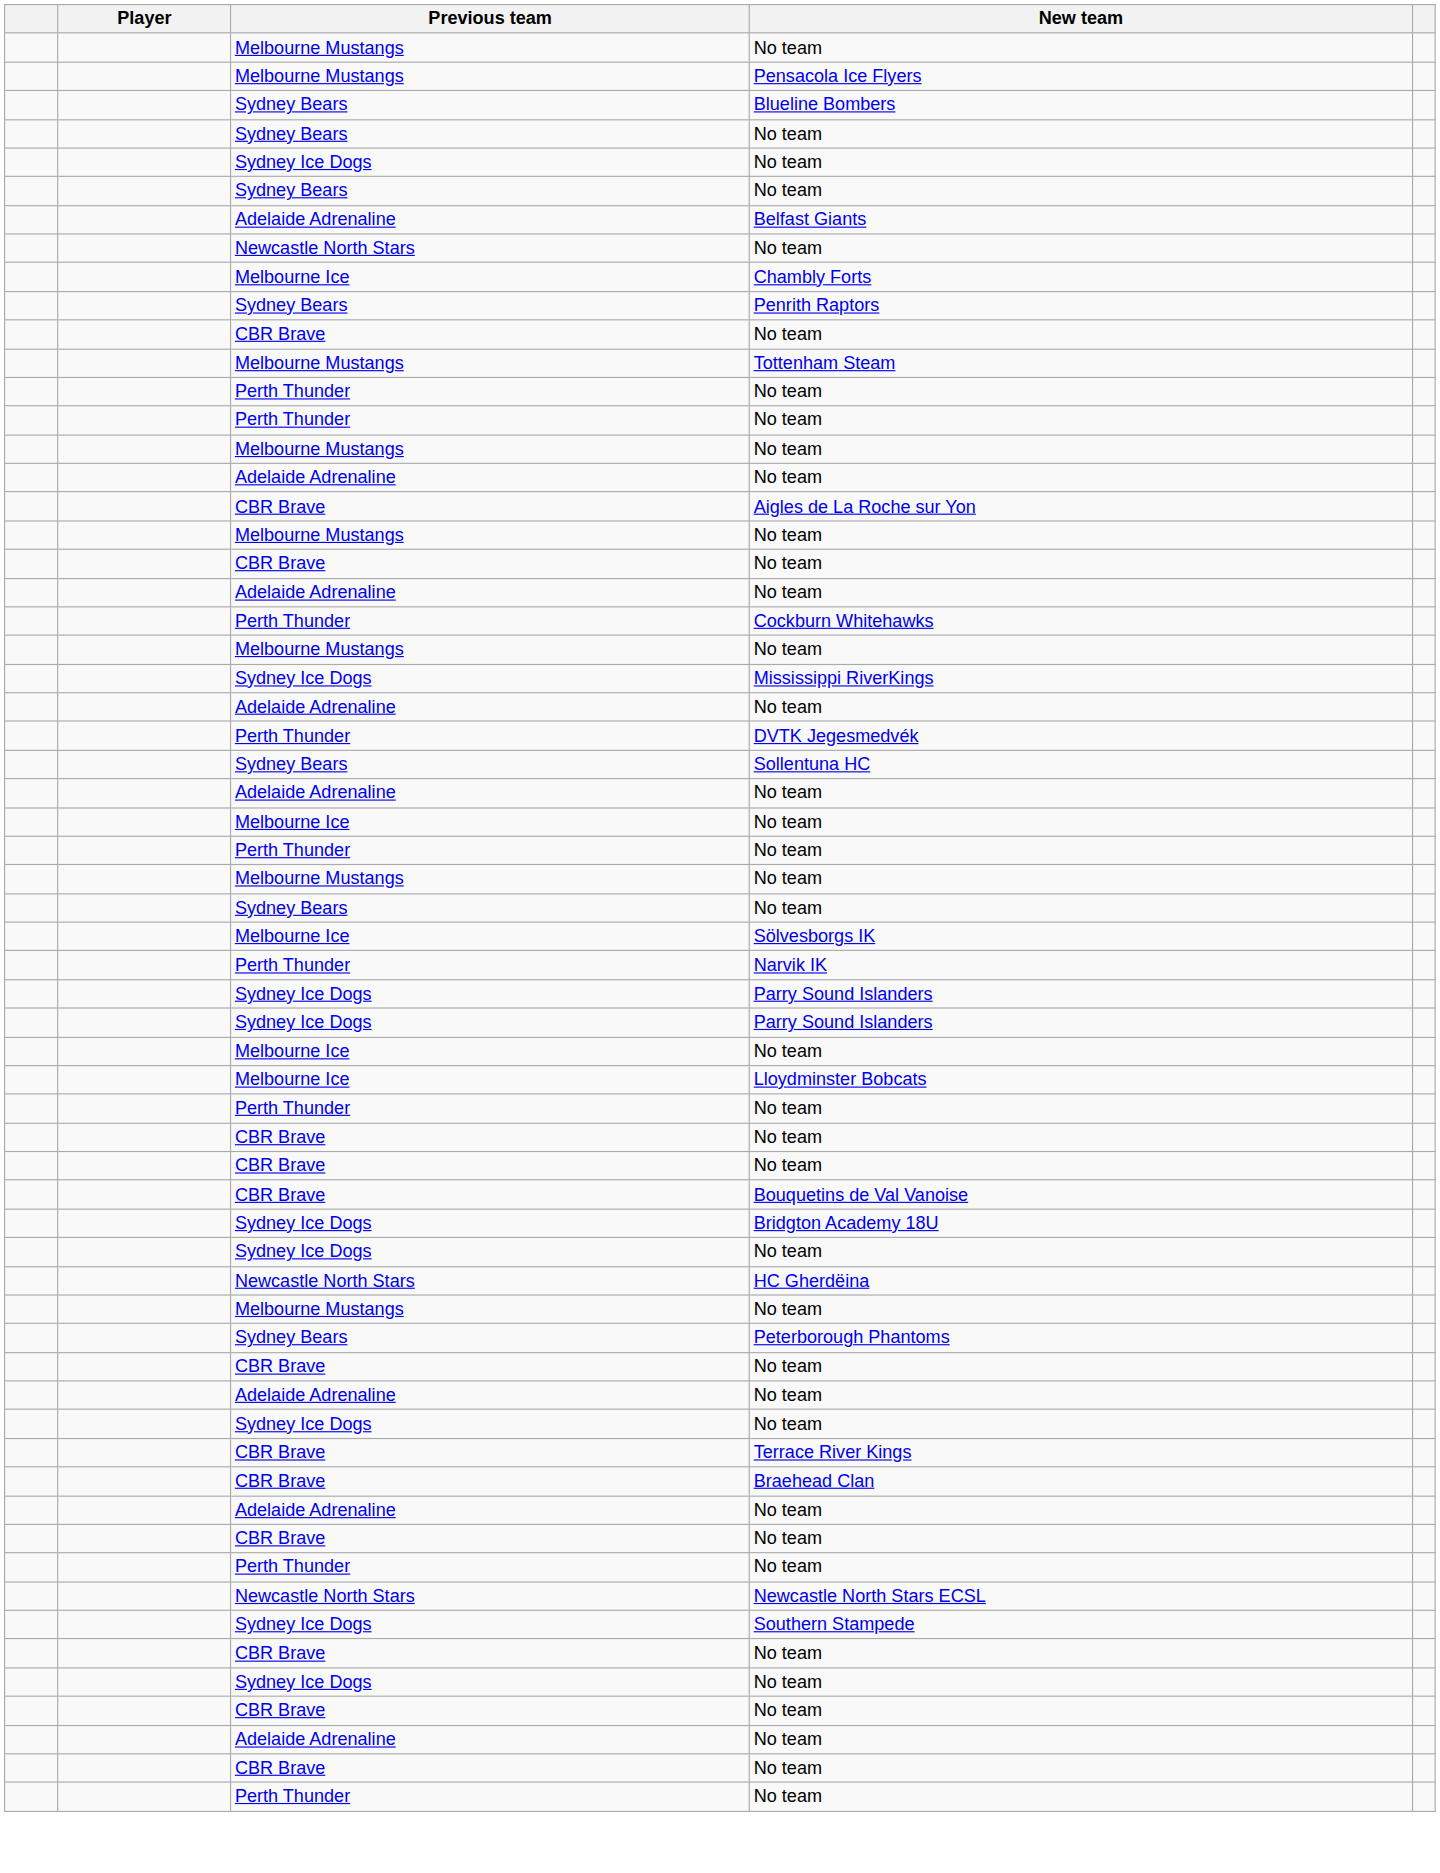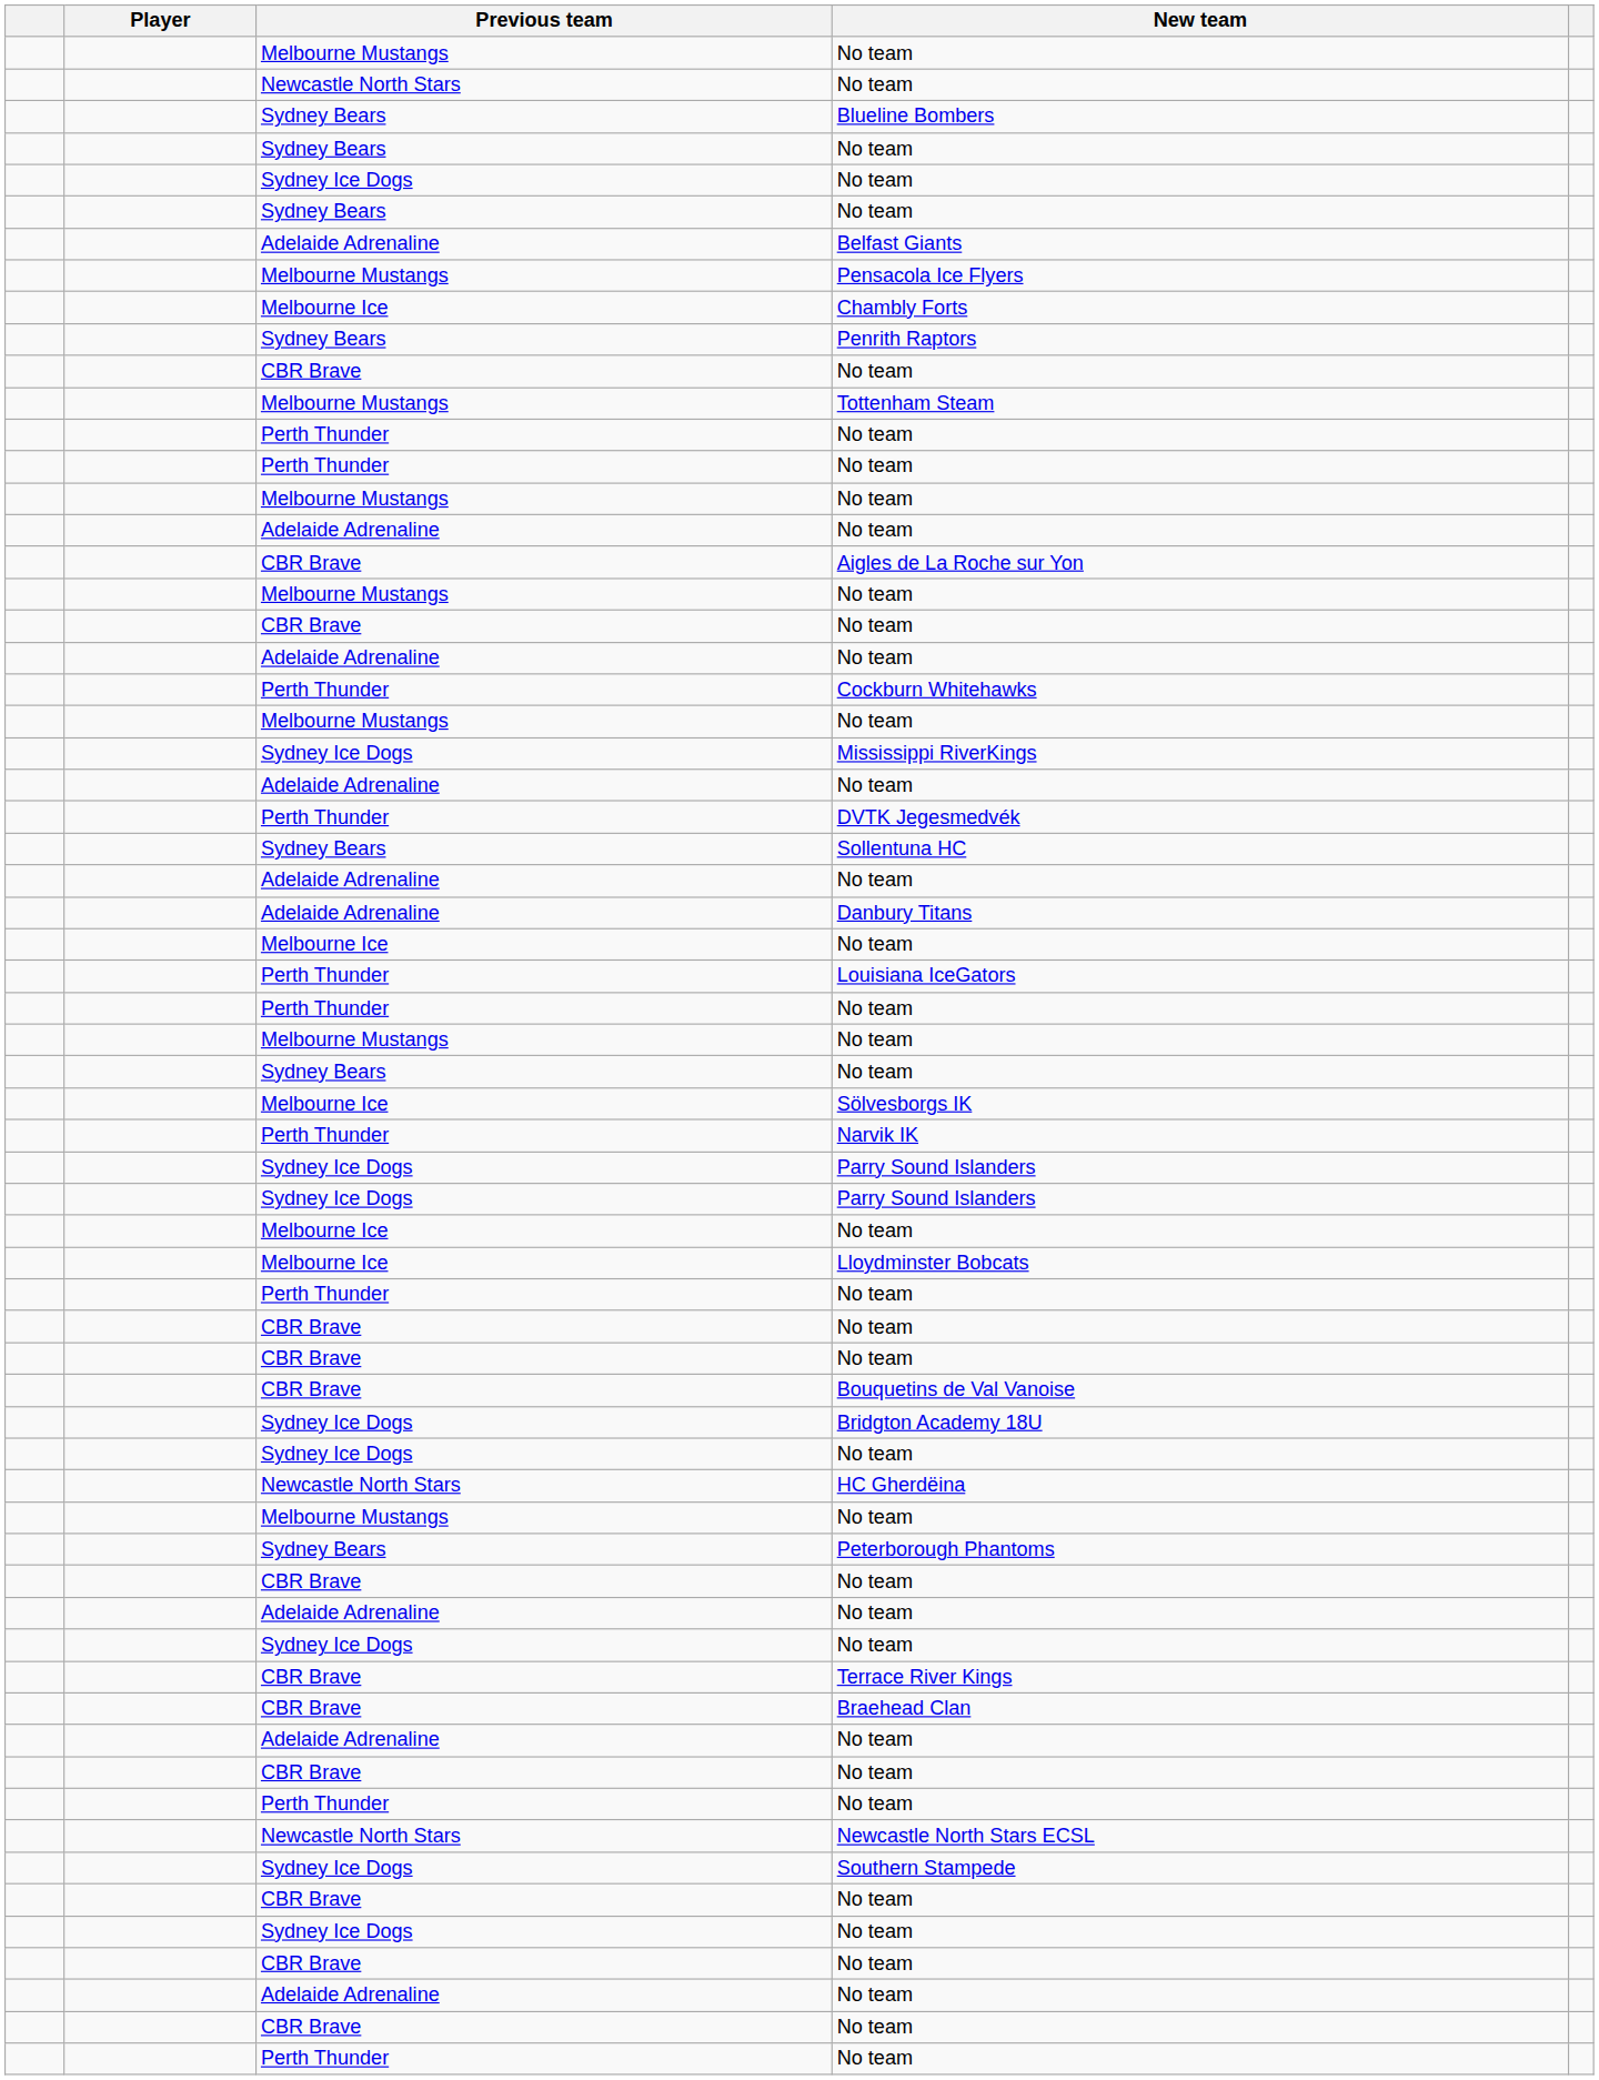 <table class="sortable wikitable" width=80% font-size=90%>
 <tr>
 <th width=40></th>
 <th>Player</th>
 <th>Previous team</th>
 <th>New team</th>
 <th class="unsortable"></th>
 </tr>
 <tr>
 <td align="center"></td>
 <td></td>
 <td><a href='#'>Melbourne Mustangs</a></td>
 <td>No team</td>
 <td></td>
 </tr>
 <tr>
 <td align="center"></td>
 <td></td>
-<td><a href='#'>Melbourne Mustangs</a></td>
-<td><a href='#'>Pensacola Ice Flyers</a></td>
+<td><a href='#'>Newcastle North Stars</a></td>
+<td>No team</td>
 <td></td>
 </tr>
 <tr>
 <td align="center"></td>
 <td></td>
 <td><a href='#'>Sydney Bears</a></td>
 <td><a href='#'>Blueline Bombers</a></td>
 <td></td>
 </tr>
 <tr>
 <td align="center"></td>
 <td></td>
 <td><a href='#'>Sydney Bears</a></td>
 <td>No team</td>
 <td></td>
 </tr>
 <tr>
 <td align="center"></td>
 <td></td>
 <td><a href='#'>Sydney Ice Dogs</a></td>
 <td>No team</td>
 <td></td>
 </tr>
 <tr>
 <td align="center"></td>
 <td></td>
 <td><a href='#'>Sydney Bears</a></td>
 <td>No team</td>
 <td></td>
 </tr>
 <tr>
 <td align="center"></td>
 <td></td>
 <td><a href='#'>Adelaide Adrenaline</a></td>
 <td><a href='#'>Belfast Giants</a></td>
 <td></td>
 </tr>
 <tr>
 <td align="center"></td>
 <td></td>
-<td><a href='#'>Newcastle North Stars</a></td>
-<td>No team</td>
+<td><a href='#'>Melbourne Mustangs</a></td>
+<td><a href='#'>Pensacola Ice Flyers</a></td>
 <td></td>
 </tr>
 <tr>
 <td align="center"></td>
 <td></td>
 <td><a href='#'>Melbourne Ice</a></td>
 <td><a href='#'>Chambly Forts</a></td>
 <td></td>
 </tr>
 <tr>
 <td align="center"></td>
 <td></td>
 <td><a href='#'>Sydney Bears</a></td>
 <td><a href='#'>Penrith Raptors</a></td>
 <td></td>
 </tr>
 <tr>
 <td align="center"></td>
 <td></td>
 <td><a href='#'>CBR Brave</a></td>
 <td>No team</td>
 <td></td>
 </tr>
 <tr>
 <td align="center"></td>
 <td></td>
 <td><a href='#'>Melbourne Mustangs</a></td>
 <td><a href='#'>Tottenham Steam</a></td>
 <td></td>
 </tr>
 <tr>
 <td align="center"></td>
 <td></td>
 <td><a href='#'>Perth Thunder</a></td>
 <td>No team</td>
 <td></td>
 </tr>
 <tr>
 <td align="center"></td>
 <td></td>
 <td><a href='#'>Perth Thunder</a></td>
 <td>No team</td>
 <td></td>
 </tr>
 <tr>
 <td align="center"></td>
 <td></td>
 <td><a href='#'>Melbourne Mustangs</a></td>
 <td>No team</td>
 <td></td>
 </tr>
 <tr>
 <td align="center"></td>
 <td></td>
 <td><a href='#'>Adelaide Adrenaline</a></td>
 <td>No team</td>
 <td></td>
 </tr>
 <tr>
 <td align="center"></td>
 <td></td>
 <td><a href='#'>CBR Brave</a></td>
 <td><a href='#'>Aigles de La Roche sur Yon</a></td>
 <td></td>
 </tr>
 <tr>
 <td align="center"></td>
 <td></td>
 <td><a href='#'>Melbourne Mustangs</a></td>
 <td>No team</td>
 <td></td>
 </tr>
 <tr>
 <td align="center"></td>
 <td></td>
 <td><a href='#'>CBR Brave</a></td>
 <td>No team</td>
 <td></td>
 </tr>
 <tr>
 <td align="center"></td>
 <td></td>
 <td><a href='#'>Adelaide Adrenaline</a></td>
 <td>No team</td>
 <td></td>
 </tr>
 <tr>
 <td align="center"></td>
 <td></td>
 <td><a href='#'>Perth Thunder</a></td>
 <td><a href='#'>Cockburn Whitehawks</a></td>
 <td></td>
 </tr>
 <tr>
 <td align="center"></td>
 <td></td>
 <td><a href='#'>Melbourne Mustangs</a></td>
 <td>No team</td>
 <td></td>
 </tr>
 <tr>
 <td align="center"></td>
 <td></td>
 <td><a href='#'>Sydney Ice Dogs</a></td>
 <td><a href='#'>Mississippi RiverKings</a></td>
 <td></td>
 </tr>
 <tr>
 <td align="center"></td>
 <td></td>
 <td><a href='#'>Adelaide Adrenaline</a></td>
 <td>No team</td>
 <td></td>
 </tr>
 <tr>
 <td align="center"></td>
 <td></td>
 <td><a href='#'>Perth Thunder</a></td>
 <td><a href='#'>DVTK Jegesmedvék</a></td>
 <td></td>
 </tr>
 <tr>
 <td align="center"></td>
 <td></td>
 <td><a href='#'>Sydney Bears</a></td>
 <td><a href='#'>Sollentuna HC</a></td>
 <td></td>
 </tr>
 <tr>
 <td align="center"></td>
 <td></td>
 <td><a href='#'>Adelaide Adrenaline</a></td>
 <td>No team</td>
 <td></td>
 </tr>
 <tr>
 <td align="center"></td>
 <td></td>
+<td><a href='#'>Adelaide Adrenaline</a></td>
+<td><a href='#'>Danbury Titans</a></td>
+<td></td>
+</tr>
+<tr>
+<td align="center"></td>
+<td></td>
 <td><a href='#'>Melbourne Ice</a></td>
 <td>No team</td>
+<td></td>
+</tr>
+<tr>
+<td align="center"></td>
+<td></td>
+<td><a href='#'>Perth Thunder</a></td>
+<td><a href='#'>Louisiana IceGators</a></td>
 <td></td>
 </tr>
 <tr>
 <td align="center"></td>
 <td></td>
 <td><a href='#'>Perth Thunder</a></td>
 <td>No team</td>
 <td></td>
 </tr>
 <tr>
 <td align="center"></td>
 <td></td>
 <td><a href='#'>Melbourne Mustangs</a></td>
 <td>No team</td>
 <td></td>
 </tr>
 <tr>
 <td align="center"></td>
 <td></td>
 <td><a href='#'>Sydney Bears</a></td>
 <td>No team</td>
 <td></td>
 </tr>
 <tr>
 <td align="center"></td>
 <td></td>
 <td><a href='#'>Melbourne Ice</a></td>
 <td><a href='#'>Sölvesborgs IK</a></td>
 <td></td>
 </tr>
 <tr>
 <td align="center"></td>
 <td></td>
 <td><a href='#'>Perth Thunder</a></td>
 <td><a href='#'>Narvik IK</a></td>
 <td></td>
 </tr>
 <tr>
 <td align="center"></td>
 <td></td>
 <td><a href='#'>Sydney Ice Dogs</a></td>
 <td><a href='#'>Parry Sound Islanders</a></td>
 <td></td>
 </tr>
 <tr>
 <td align="center"></td>
 <td></td>
 <td><a href='#'>Sydney Ice Dogs</a></td>
 <td><a href='#'>Parry Sound Islanders</a></td>
 <td></td>
 </tr>
 <tr>
 <td align="center"></td>
 <td></td>
 <td><a href='#'>Melbourne Ice</a></td>
 <td>No team</td>
 <td></td>
 </tr>
 <tr>
 <td align="center"></td>
 <td></td>
 <td><a href='#'>Melbourne Ice</a></td>
 <td><a href='#'>Lloydminster Bobcats</a></td>
 <td></td>
 </tr>
 <tr>
 <td align="center"></td>
 <td></td>
 <td><a href='#'>Perth Thunder</a></td>
 <td>No team</td>
 <td></td>
 </tr>
 <tr>
 <td align="center"></td>
 <td></td>
 <td><a href='#'>CBR Brave</a></td>
 <td>No team</td>
 <td></td>
 </tr>
 <tr>
 <td align="center"></td>
 <td></td>
 <td><a href='#'>CBR Brave</a></td>
 <td>No team</td>
 <td></td>
 </tr>
 <tr>
 <td align="center"></td>
 <td></td>
 <td><a href='#'>CBR Brave</a></td>
 <td><a href='#'>Bouquetins de Val Vanoise</a></td>
 <td></td>
 </tr>
 <tr>
 <td align="center"></td>
 <td></td>
 <td><a href='#'>Sydney Ice Dogs</a></td>
 <td><a href='#'>Bridgton Academy 18U</a></td>
 <td></td>
 </tr>
 <tr>
 <td align="center"></td>
 <td></td>
 <td><a href='#'>Sydney Ice Dogs</a></td>
 <td>No team</td>
 <td></td>
 </tr>
 <tr>
 <td align="center"></td>
 <td></td>
 <td><a href='#'>Newcastle North Stars</a></td>
 <td><a href='#'>HC Gherdëina</a></td>
 <td></td>
 </tr>
 <tr>
 <td align="center"></td>
 <td></td>
 <td><a href='#'>Melbourne Mustangs</a></td>
 <td>No team</td>
 <td></td>
 </tr>
 <tr>
 <td align="center"></td>
 <td></td>
 <td><a href='#'>Sydney Bears</a></td>
 <td><a href='#'>Peterborough Phantoms</a></td>
 <td></td>
 </tr>
 <tr>
 <td align="center"></td>
 <td></td>
 <td><a href='#'>CBR Brave</a></td>
 <td>No team</td>
 <td></td>
 </tr>
 <tr>
 <td align="center"></td>
 <td></td>
 <td><a href='#'>Adelaide Adrenaline</a></td>
 <td>No team</td>
 <td></td>
 </tr>
 <tr>
 <td align="center"></td>
 <td></td>
 <td><a href='#'>Sydney Ice Dogs</a></td>
 <td>No team</td>
 <td></td>
 </tr>
 <tr>
 <td align="center"></td>
 <td></td>
 <td><a href='#'>CBR Brave</a></td>
 <td><a href='#'>Terrace River Kings</a></td>
 <td></td>
 </tr>
 <tr>
 <td align="center"></td>
 <td></td>
 <td><a href='#'>CBR Brave</a></td>
 <td><a href='#'>Braehead Clan</a></td>
 <td></td>
 </tr>
 <tr>
 <td align="center"></td>
 <td></td>
 <td><a href='#'>Adelaide Adrenaline</a></td>
 <td>No team</td>
 <td></td>
 </tr>
 <tr>
 <td align="center"></td>
 <td></td>
 <td><a href='#'>CBR Brave</a></td>
 <td>No team</td>
 <td></td>
 </tr>
 <tr>
 <td align="center"></td>
 <td></td>
 <td><a href='#'>Perth Thunder</a></td>
 <td>No team</td>
 <td></td>
 </tr>
 <tr>
 <td align="center"></td>
 <td></td>
 <td><a href='#'>Newcastle North Stars</a></td>
 <td><a href='#'>Newcastle North Stars ECSL</a></td>
 <td></td>
 </tr>
 <tr>
 <td align="center"></td>
 <td></td>
 <td><a href='#'>Sydney Ice Dogs</a></td>
 <td><a href='#'>Southern Stampede</a></td>
 <td></td>
 </tr>
 <tr>
 <td align="center"></td>
 <td></td>
 <td><a href='#'>CBR Brave</a></td>
 <td>No team</td>
 <td></td>
 </tr>
 <tr>
 <td align="center"></td>
 <td></td>
 <td><a href='#'>Sydney Ice Dogs</a></td>
 <td>No team</td>
 <td></td>
 </tr>
 <tr>
 <td align="center"></td>
 <td></td>
 <td><a href='#'>CBR Brave</a></td>
 <td>No team</td>
 <td></td>
 </tr>
 <tr>
 <td align="center"></td>
 <td></td>
 <td><a href='#'>Adelaide Adrenaline</a></td>
 <td>No team</td>
 <td></td>
 </tr>
 <tr>
 <td align="center"></td>
 <td></td>
 <td><a href='#'>CBR Brave</a></td>
 <td>No team</td>
 <td></td>
 </tr>
 <tr>
 <td align="center"></td>
 <td></td>
 <td><a href='#'>Perth Thunder</a></td>
 <td>No team</td>
 <td></td>
 </tr>
 </table>
